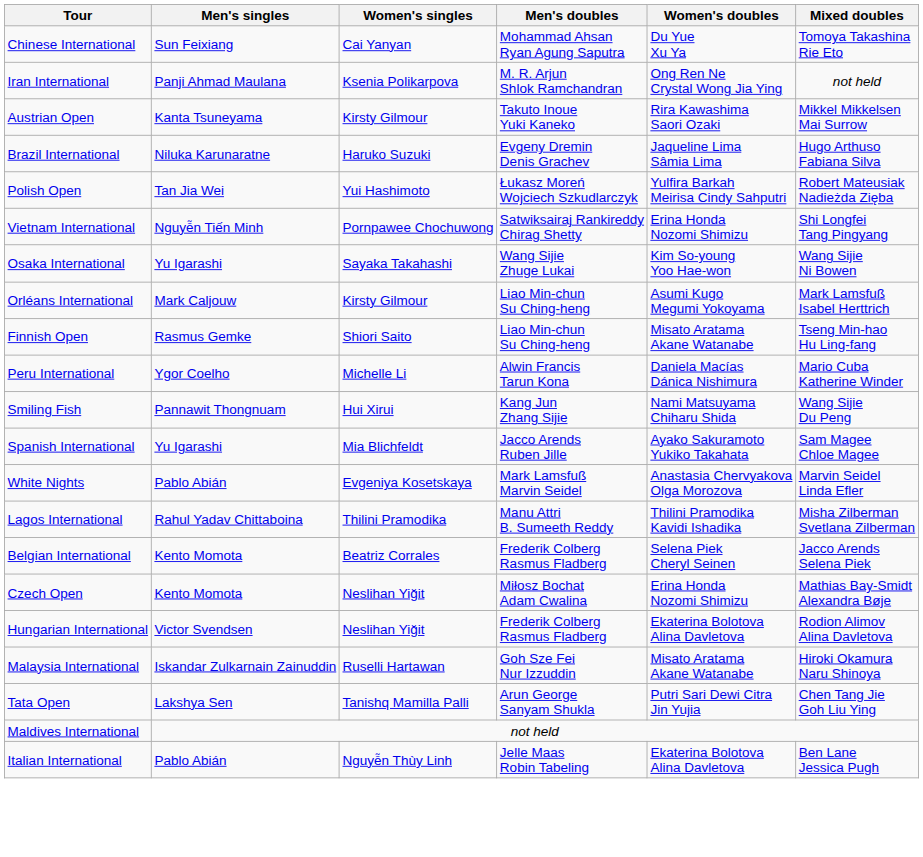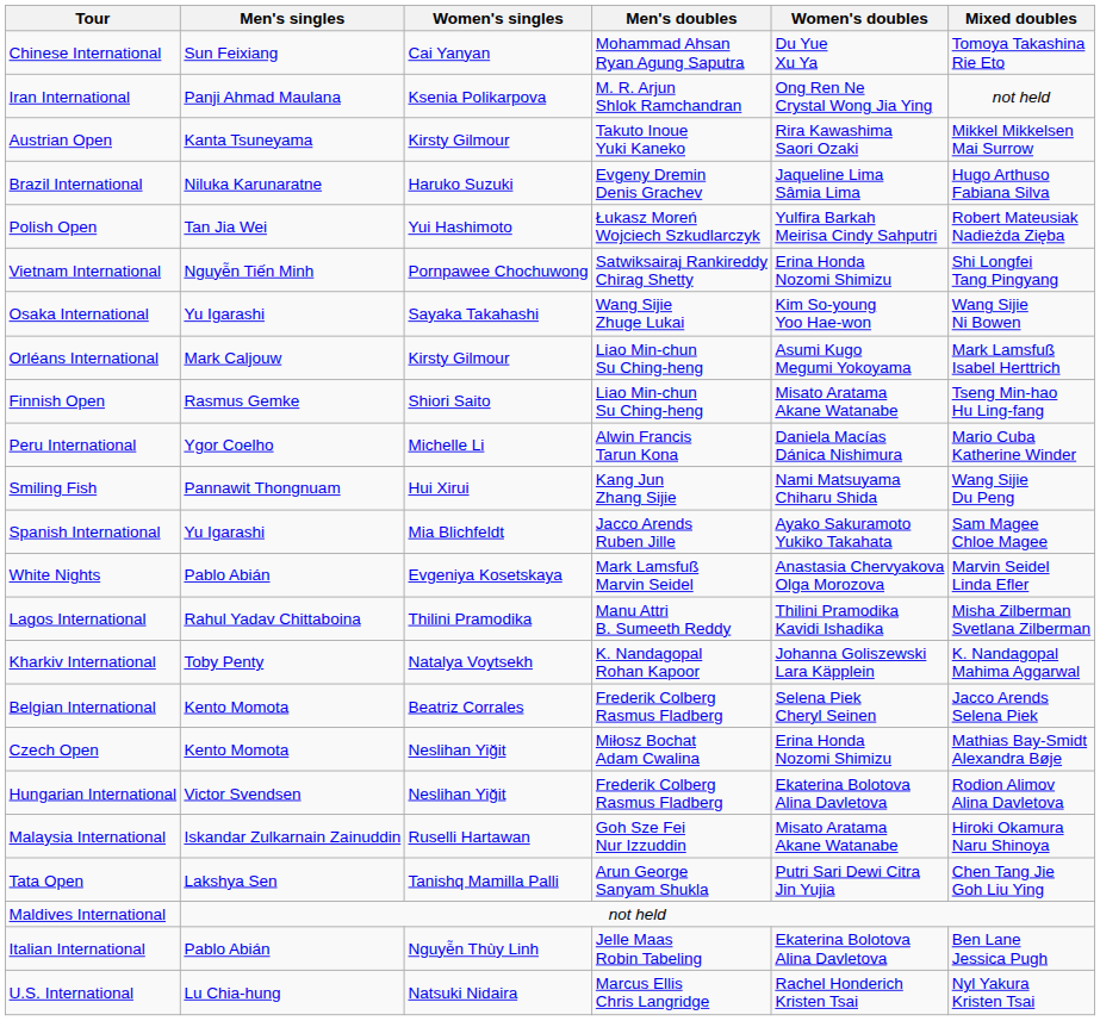 <table class="wikitable" style="font-size:95%">
 <tr>
 <th>Tour</th>
 <th>Men's singles</th>
 <th>Women's singles</th>
 <th>Men's doubles</th>
 <th>Women's doubles</th>
 <th>Mixed doubles</th>
 </tr>
 <tr>
 <td><a href='#'>Chinese International</a></td>
 <td> <a href='#'>Sun Feixiang</a></td>
 <td> <a href='#'>Cai Yanyan</a></td>
 <td> <a href='#'>Mohammad Ahsan</a><br> <a href='#'>Ryan Agung Saputra</a></td>
 <td> <a href='#'>Du Yue</a><br> <a href='#'>Xu Ya</a></td>
 <td> <a href='#'>Tomoya Takashina</a><br> <a href='#'>Rie Eto</a></td>
 </tr>
 <tr>
 <td><a href='#'>Iran International</a></td>
 <td> <a href='#'>Panji Ahmad Maulana</a></td>
 <td> <a href='#'>Ksenia Polikarpova</a></td>
 <td> <a href='#'>M. R. Arjun</a><br> <a href='#'>Shlok Ramchandran</a></td>
 <td> <a href='#'>Ong Ren Ne</a><br> <a href='#'>Crystal Wong Jia Ying</a></td>
 <td align=center><em>not held</em></td>
 </tr>
 <tr>
 <td><a href='#'>Austrian Open</a></td>
 <td> <a href='#'>Kanta Tsuneyama</a></td>
 <td> <a href='#'>Kirsty Gilmour</a></td>
 <td> <a href='#'>Takuto Inoue</a><br> <a href='#'>Yuki Kaneko</a></td>
 <td> <a href='#'>Rira Kawashima</a><br> <a href='#'>Saori Ozaki</a></td>
 <td> <a href='#'>Mikkel Mikkelsen</a><br> <a href='#'>Mai Surrow</a></td>
 </tr>
 <tr>
 <td><a href='#'>Brazil International</a></td>
 <td> <a href='#'>Niluka Karunaratne</a></td>
 <td> <a href='#'>Haruko Suzuki</a></td>
 <td> <a href='#'>Evgeny Dremin</a><br> <a href='#'>Denis Grachev</a></td>
 <td> <a href='#'>Jaqueline Lima</a><br> <a href='#'>Sâmia Lima</a></td>
 <td> <a href='#'>Hugo Arthuso</a><br> <a href='#'>Fabiana Silva</a></td>
 </tr>
 <tr>
 <td><a href='#'>Polish Open</a></td>
 <td> <a href='#'>Tan Jia Wei</a></td>
 <td> <a href='#'>Yui Hashimoto</a></td>
 <td> <a href='#'>Łukasz Moreń</a> <br>  <a href='#'>Wojciech Szkudlarczyk</a></td>
 <td> <a href='#'>Yulfira Barkah</a> <br>  <a href='#'>Meirisa Cindy Sahputri</a></td>
 <td> <a href='#'>Robert Mateusiak</a><br> <a href='#'>Nadieżda Zięba</a></td>
 </tr>
 <tr>
 <td><a href='#'>Vietnam International</a></td>
 <td> <a href='#'>Nguyễn Tiến Minh</a></td>
 <td> <a href='#'>Pornpawee Chochuwong</a></td>
 <td> <a href='#'>Satwiksairaj Rankireddy</a><br> <a href='#'>Chirag Shetty</a></td>
 <td> <a href='#'>Erina Honda</a><br> <a href='#'>Nozomi Shimizu</a></td>
 <td> <a href='#'>Shi Longfei</a><br> <a href='#'>Tang Pingyang</a></td>
 </tr>
 <tr>
 <td><a href='#'>Osaka International</a></td>
 <td> <a href='#'>Yu Igarashi</a></td>
 <td> <a href='#'>Sayaka Takahashi</a></td>
 <td> <a href='#'>Wang Sijie</a><br> <a href='#'>Zhuge Lukai</a></td>
 <td> <a href='#'>Kim So-young</a><br> <a href='#'>Yoo Hae-won</a></td>
 <td> <a href='#'>Wang Sijie</a><br> <a href='#'>Ni Bowen</a></td>
 </tr>
 <tr>
 <td><a href='#'>Orléans International</a></td>
 <td> <a href='#'>Mark Caljouw</a></td>
 <td> <a href='#'>Kirsty Gilmour</a></td>
 <td> <a href='#'>Liao Min-chun</a> <br>  <a href='#'>Su Ching-heng</a></td>
 <td> <a href='#'>Asumi Kugo</a> <br>  <a href='#'>Megumi Yokoyama</a></td>
 <td> <a href='#'>Mark Lamsfuß</a> <br>  <a href='#'>Isabel Herttrich</a></td>
 </tr>
 <tr>
 <td><a href='#'>Finnish Open</a></td>
 <td> <a href='#'>Rasmus Gemke</a></td>
 <td> <a href='#'>Shiori Saito</a></td>
 <td> <a href='#'>Liao Min-chun</a> <br>  <a href='#'>Su Ching-heng</a></td>
 <td> <a href='#'>Misato Aratama</a> <br>  <a href='#'>Akane Watanabe</a></td>
 <td> <a href='#'>Tseng Min-hao</a> <br>  <a href='#'>Hu Ling-fang</a></td>
 </tr>
 <tr>
 <td><a href='#'>Peru International</a></td>
 <td> <a href='#'>Ygor Coelho</a></td>
 <td> <a href='#'>Michelle Li</a></td>
 <td> <a href='#'>Alwin Francis</a><br> <a href='#'>Tarun Kona</a></td>
 <td> <a href='#'>Daniela Macías</a><br> <a href='#'>Dánica Nishimura</a></td>
 <td> <a href='#'>Mario Cuba</a><br> <a href='#'>Katherine Winder</a></td>
 </tr>
 <tr>
 <td><a href='#'>Smiling Fish</a></td>
 <td> <a href='#'>Pannawit Thongnuam</a></td>
 <td> <a href='#'>Hui Xirui</a></td>
 <td> <a href='#'>Kang Jun</a><br> <a href='#'>Zhang Sijie</a></td>
 <td> <a href='#'>Nami Matsuyama</a><br> <a href='#'>Chiharu Shida</a></td>
 <td> <a href='#'>Wang Sijie</a><br> <a href='#'>Du Peng</a></td>
 </tr>
 <tr>
 <td><a href='#'>Spanish International</a></td>
 <td> <a href='#'>Yu Igarashi</a></td>
 <td> <a href='#'>Mia Blichfeldt</a></td>
 <td> <a href='#'>Jacco Arends</a><br> <a href='#'>Ruben Jille</a></td>
 <td> <a href='#'>Ayako Sakuramoto</a><br> <a href='#'>Yukiko Takahata</a></td>
 <td> <a href='#'>Sam Magee</a><br> <a href='#'>Chloe Magee</a></td>
 </tr>
 <tr>
 <td><a href='#'>White Nights</a></td>
 <td> <a href='#'>Pablo Abián</a></td>
 <td> <a href='#'>Evgeniya Kosetskaya</a></td>
 <td> <a href='#'>Mark Lamsfuß</a><br> <a href='#'>Marvin Seidel</a></td>
 <td> <a href='#'>Anastasia Chervyakova</a><br> <a href='#'>Olga Morozova</a></td>
 <td> <a href='#'>Marvin Seidel</a><br> <a href='#'>Linda Efler</a></td>
 </tr>
 <tr>
 <td><a href='#'>Lagos International</a></td>
 <td> <a href='#'>Rahul Yadav Chittaboina</a></td>
 <td> <a href='#'>Thilini Pramodika</a></td>
 <td> <a href='#'>Manu Attri</a><br> <a href='#'>B. Sumeeth Reddy</a></td>
 <td> <a href='#'>Thilini Pramodika</a><br> <a href='#'>Kavidi Ishadika</a></td>
 <td> <a href='#'>Misha Zilberman</a><br> <a href='#'>Svetlana Zilberman</a></td>
 </tr>
 <tr>
+<td><a href='#'>Kharkiv International</a></td>
+<td> <a href='#'>Toby Penty</a></td>
+<td> <a href='#'>Natalya Voytsekh</a></td>
+<td> <a href='#'>K. Nandagopal</a><br> <a href='#'>Rohan Kapoor</a></td>
+<td> <a href='#'>Johanna Goliszewski</a><br> <a href='#'>Lara Käpplein</a></td>
+<td> <a href='#'>K. Nandagopal</a><br> <a href='#'>Mahima Aggarwal</a></td>
+</tr>
+<tr>
 <td><a href='#'>Belgian International</a></td>
 <td> <a href='#'>Kento Momota</a></td>
 <td> <a href='#'>Beatriz Corrales</a></td>
 <td> <a href='#'>Frederik Colberg</a> <br>  <a href='#'>Rasmus Fladberg</a></td>
 <td> <a href='#'>Selena Piek</a> <br>  <a href='#'>Cheryl Seinen</a></td>
 <td> <a href='#'>Jacco Arends</a> <br>  <a href='#'>Selena Piek</a></td>
 </tr>
 <tr>
 <td><a href='#'>Czech Open</a></td>
 <td> <a href='#'>Kento Momota</a></td>
 <td> <a href='#'>Neslihan Yiğit</a></td>
 <td> <a href='#'>Miłosz Bochat</a><br> <a href='#'>Adam Cwalina</a></td>
 <td> <a href='#'>Erina Honda</a><br> <a href='#'>Nozomi Shimizu</a></td>
 <td> <a href='#'>Mathias Bay-Smidt</a> <br>  <a href='#'>Alexandra Bøje</a></td>
 </tr>
 <tr>
 <td><a href='#'>Hungarian International</a></td>
 <td> <a href='#'>Victor Svendsen</a></td>
 <td> <a href='#'>Neslihan Yiğit</a></td>
 <td> <a href='#'>Frederik Colberg</a><br> <a href='#'>Rasmus Fladberg</a></td>
 <td> <a href='#'>Ekaterina Bolotova</a><br> <a href='#'>Alina Davletova</a></td>
 <td> <a href='#'>Rodion Alimov</a><br> <a href='#'>Alina Davletova</a></td>
 </tr>
 <tr>
 <td><a href='#'>Malaysia International</a></td>
 <td> <a href='#'>Iskandar Zulkarnain Zainuddin</a></td>
 <td> <a href='#'>Ruselli Hartawan</a></td>
 <td> <a href='#'>Goh Sze Fei</a><br> <a href='#'>Nur Izzuddin</a></td>
 <td> <a href='#'>Misato Aratama</a><br> <a href='#'>Akane Watanabe</a></td>
 <td> <a href='#'>Hiroki Okamura</a><br> <a href='#'>Naru Shinoya</a></td>
 </tr>
 <tr>
 <td><a href='#'>Tata Open</a></td>
 <td> <a href='#'>Lakshya Sen</a></td>
 <td> <a href='#'>Tanishq Mamilla Palli</a></td>
 <td> <a href='#'>Arun George</a><br> <a href='#'>Sanyam Shukla</a></td>
 <td> <a href='#'>Putri Sari Dewi Citra</a><br> <a href='#'>Jin Yujia</a></td>
 <td> <a href='#'>Chen Tang Jie</a><br> <a href='#'>Goh Liu Ying</a></td>
 </tr>
 <tr>
 <td><a href='#'>Maldives International</a></td>
 <td colspan="5" align="center"><em>not held</em></td>
 </tr>
 <tr>
 <td><a href='#'>Italian International</a></td>
 <td> <a href='#'>Pablo Abián</a></td>
 <td> <a href='#'>Nguyễn Thùy Linh</a></td>
 <td> <a href='#'>Jelle Maas</a> <br>  <a href='#'>Robin Tabeling</a></td>
 <td> <a href='#'>Ekaterina Bolotova</a> <br>  <a href='#'>Alina Davletova</a></td>
 <td> <a href='#'>Ben Lane</a> <br>  <a href='#'>Jessica Pugh</a></td>
 </tr>
+<tr>
+<td><a href='#'>U.S. International</a></td>
+<td> <a href='#'>Lu Chia-hung</a></td>
+<td> <a href='#'>Natsuki Nidaira</a></td>
+<td> <a href='#'>Marcus Ellis</a><br> <a href='#'>Chris Langridge</a></td>
+<td> <a href='#'>Rachel Honderich</a><br> <a href='#'>Kristen Tsai</a></td>
+<td> <a href='#'>Nyl Yakura</a><br> <a href='#'>Kristen Tsai</a></td>
+</tr>
 </table>
